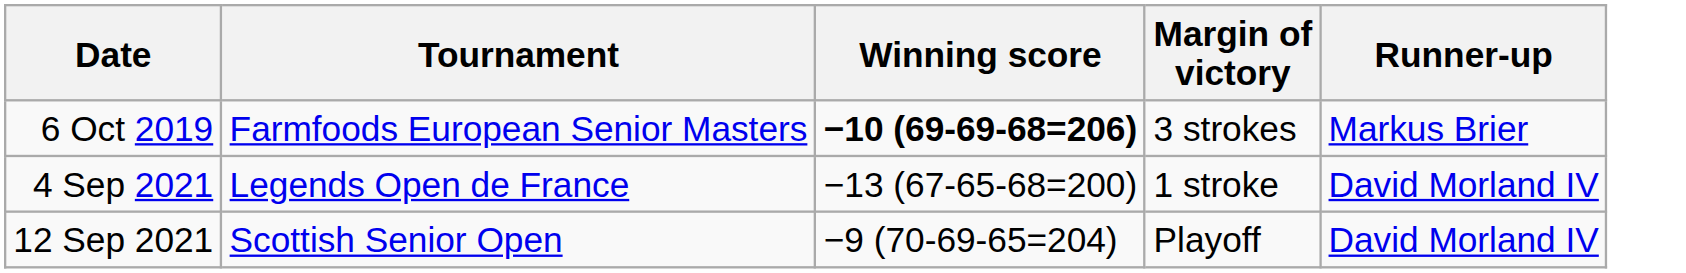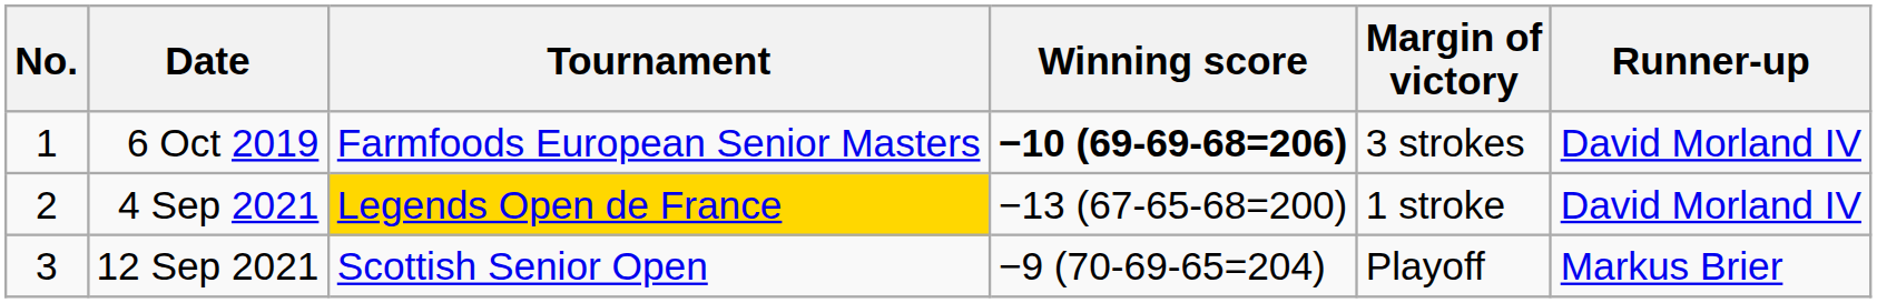 <table class="wikitable" style="font-size:95%;">
 <tr>
+<th>No.</th>
 <th>Date</th>
 <th>Tournament</th>
 <th>Winning score</th>
 <th>Margin of<br>victory</th>
 <th>Runner-up</th>
 </tr>
 <tr>
+<td align=center>1</td>
 <td align=right>6 Oct <a href='#'>2019</a></td>
 <td><a href='#'>Farmfoods European Senior Masters</a></td>
 <td><strong>−10 (69-69-68=206)</strong></td>
 <td>3 strokes</td>
-<td> <a href='#'>Markus Brier</a></td>
+<td> <a href='#'>David Morland IV</a></td>
 </tr>
 <tr>
+<td align=center>2</td>
 <td align=right>4 Sep <a href='#'>2021</a></td>
-<td><a href='#'>Legends Open de France</a></td>
+<td style="background: gold;"><a href='#'>Legends Open de France</a></td>
 <td>−13 (67-65-68=200)</td>
 <td>1 stroke</td>
 <td> <a href='#'>David Morland IV</a></td>
 </tr>
 <tr>
+<td align=center>3</td>
 <td align=right>12 Sep 2021</td>
 <td><a href='#'>Scottish Senior Open</a></td>
 <td>−9 (70-69-65=204)</td>
 <td>Playoff</td>
-<td> <a href='#'>David Morland IV</a></td>
+<td> <a href='#'>Markus Brier</a></td>
 </tr>
 </table>
